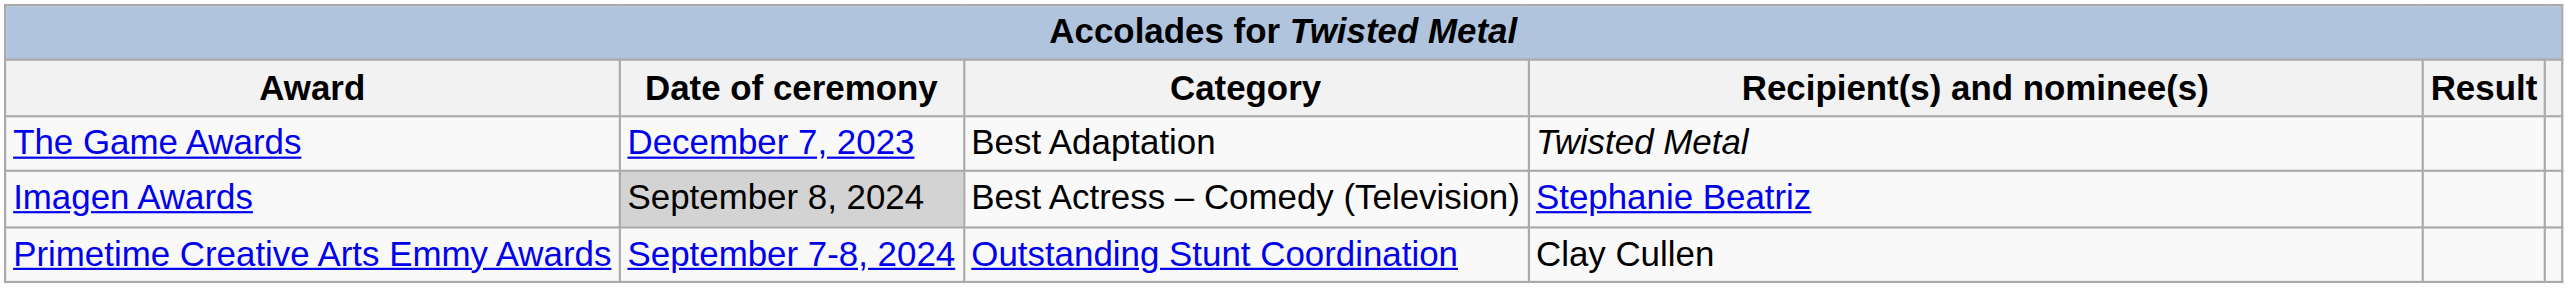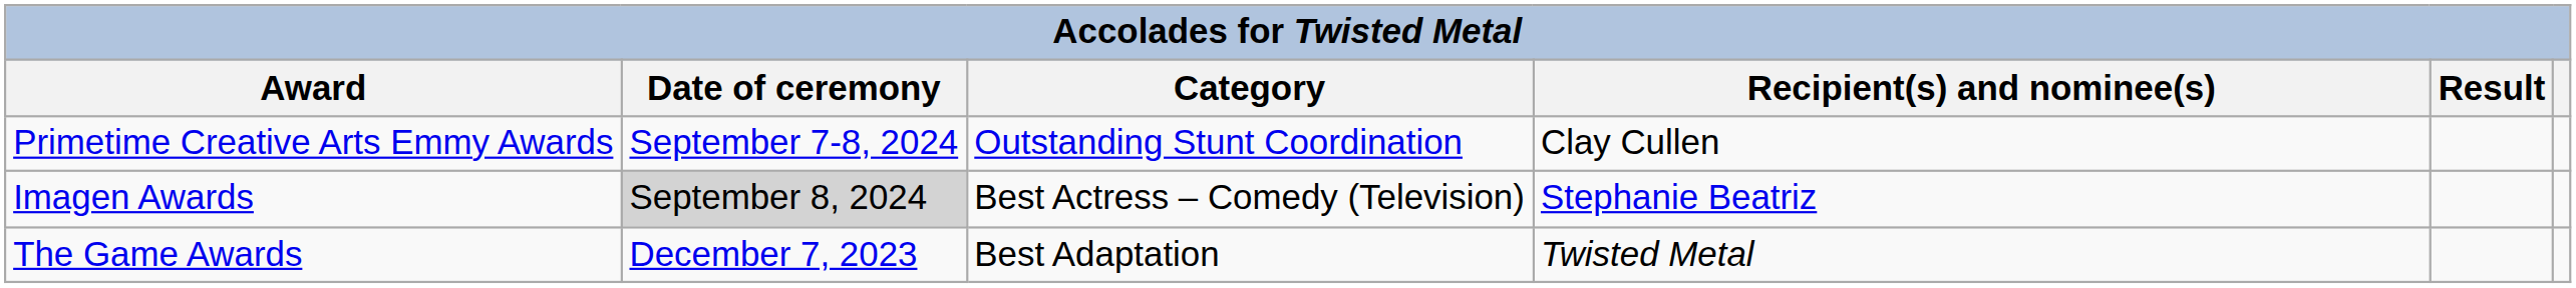 <table class="wikitable plainrowheaders sortable">
 <tr>
 <th colspan="6" style="background: LightSteelBlue;">Accolades for <em>Twisted Metal</em></th>
 </tr>
 <tr>
 <th scope="col">Award</th>
 <th scope="col">Date of ceremony</th>
 <th scope="col">Category</th>
 <th scope="col" style="width:35%">Recipient(s) and nominee(s)</th>
 <th scope="col">Result</th>
 <th scope="col" class="unsortable"></th>
 </tr>
 <tr>
-<td><a href='#'>The Game Awards</a></td>
-<td><a href='#'>December 7, 2023</a></td>
-<td>Best Adaptation</td>
-<td><em>Twisted Metal</em></td>
+<td><a href='#'>Primetime Creative Arts Emmy Awards</a></td>
+<td><a href='#'>September 7-8, 2024</a></td>
+<td><a href='#'>Outstanding Stunt Coordination</a></td>
+<td>Clay Cullen</td>
 <td></td>
 <td align="center"></td>
 </tr>
 <tr>
 <td><a href='#'>Imagen Awards</a></td>
 <td style="background: lightgrey;">September 8, 2024</td>
 <td>Best Actress – Comedy (Television)</td>
 <td><a href='#'>Stephanie Beatriz</a></td>
 <td></td>
 <td align="center"></td>
 </tr>
 <tr>
-<td><a href='#'>Primetime Creative Arts Emmy Awards</a></td>
-<td><a href='#'>September 7-8, 2024</a></td>
-<td><a href='#'>Outstanding Stunt Coordination</a></td>
-<td>Clay Cullen</td>
+<td><a href='#'>The Game Awards</a></td>
+<td><a href='#'>December 7, 2023</a></td>
+<td>Best Adaptation</td>
+<td><em>Twisted Metal</em></td>
 <td></td>
 <td align="center"></td>
 </tr>
 </table>
